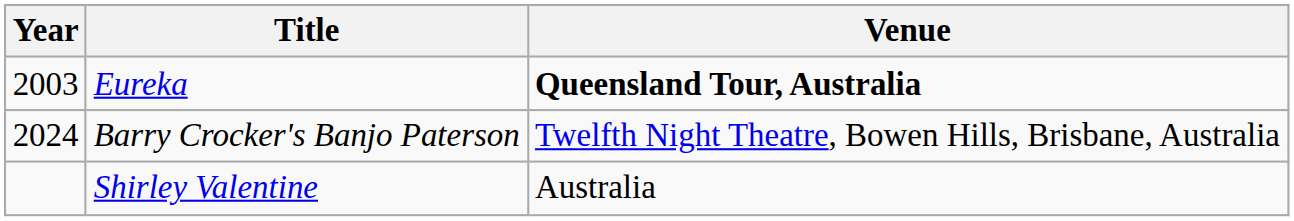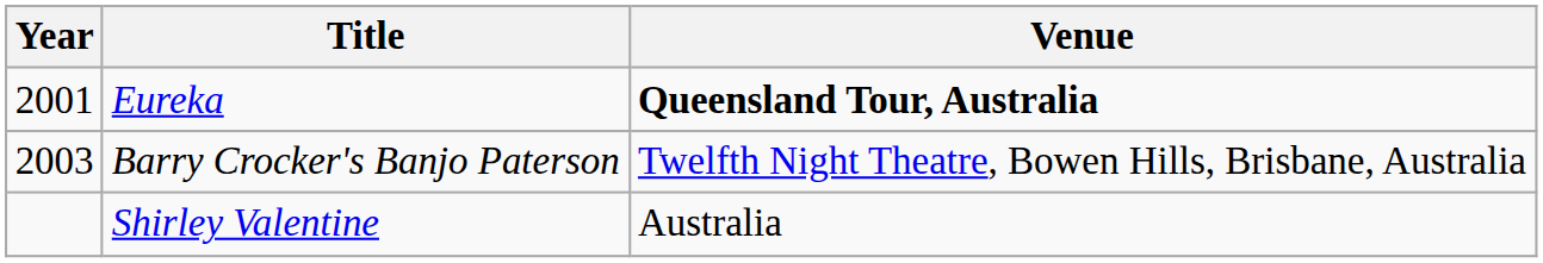 <table class="wikitable">
 <tr>
 <th>Year</th>
 <th>Title</th>
 <th>Venue</th>
 </tr>
 <tr>
-<td>2003</td>
+<td>2001</td>
 <td><em><a href='#'>Eureka</a></em></td>
 <td><strong>Queensland Tour, Australia</strong></td>
 </tr>
 <tr>
-<td>2024</td>
+<td>2003</td>
 <td><em>Barry Crocker's Banjo Paterson</em></td>
 <td><a href='#'>Twelfth Night Theatre</a>, Bowen Hills, Brisbane, Australia</td>
 </tr>
 <tr>
 <td></td>
 <td><em><a href='#'>Shirley Valentine</a></em></td>
 <td>Australia</td>
 </tr>
 </table>
